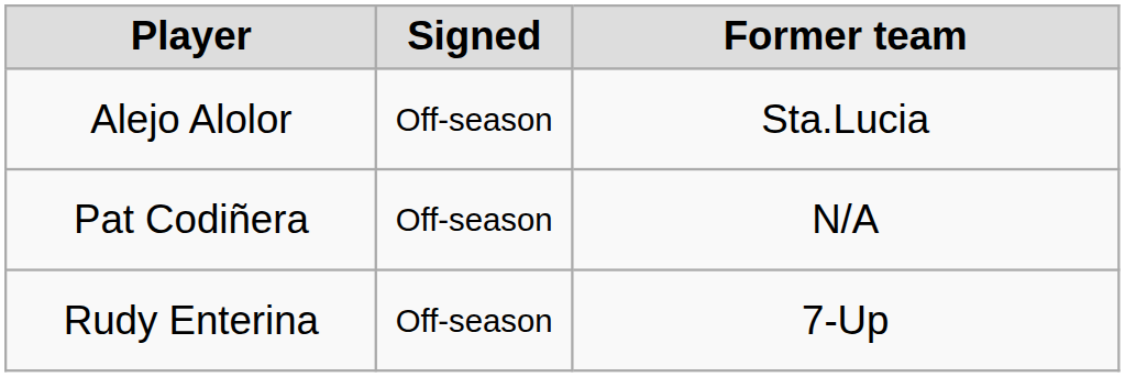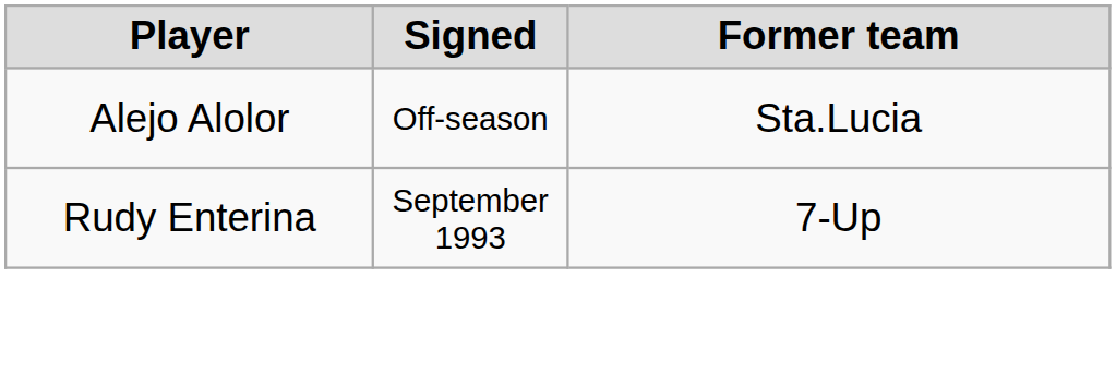 <table class="wikitable" style="text-align: center">
 <tr align="center" bgcolor="#dddddd">
 <td style="width:140px"><strong>Player</strong></td>
 <td style="width:70px"><strong>Signed</strong></td>
 <td style="width:210px"><strong>Former team</strong></td>
 </tr>
 <tr style="height:40px">
 <td>Alejo Alolor</td>
 <td style="font-size: 80%">Off-season</td>
 <td>Sta.Lucia</td>
 </tr>
 <tr style="height:40px">
-<td>Pat Codiñera</td>
-<td style="font-size: 80%">Off-season</td>
-<td>N/A</td>
-</tr>
-<tr style="height:40px">
 <td>Rudy Enterina</td>
-<td style="font-size: 80%">Off-season</td>
+<td style="font-size: 80%">September 1993</td>
 <td>7-Up</td>
 </tr>
 </table>
